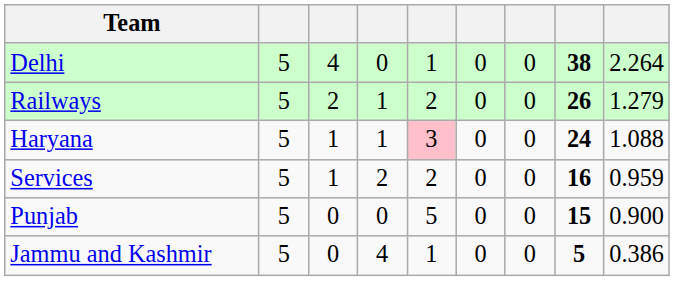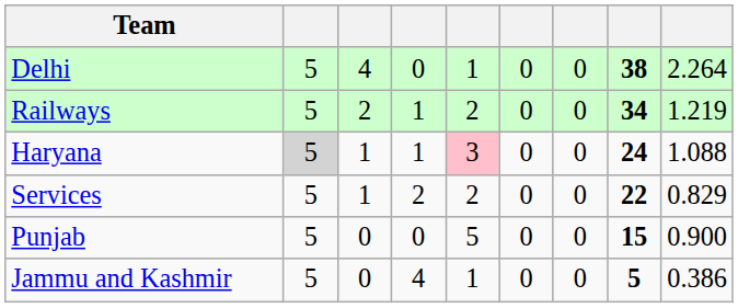 <table class="wikitable" style="text-align:center">
 <tr>
 <th style="width:160px">Team</th>
 <th style="width:25px"></th>
 <th style="width:25px"></th>
 <th style="width:25px"></th>
 <th style="width:25px"></th>
 <th style="width:25px"></th>
 <th style="width:25px"></th>
 <th style="width:25px"></th>
 <th style="width:25px;"></th>
 </tr>
 <tr style="background:#cfc;">
 <td style="text-align:left"><a href='#'>Delhi</a></td>
 <td>5</td>
 <td>4</td>
 <td>0</td>
 <td>1</td>
 <td>0</td>
 <td>0</td>
 <td><strong>38</strong></td>
 <td>2.264</td>
 </tr>
 <tr style="background:#cfc;">
 <td style="text-align:left"><a href='#'>Railways</a></td>
 <td>5</td>
 <td>2</td>
 <td>1</td>
 <td>2</td>
 <td>0</td>
 <td>0</td>
-<td><strong>26</strong></td>
-<td>1.279</td>
+<td><strong>34</strong></td>
+<td>1.219</td>
 </tr>
 <tr>
 <td style="text-align:left"><a href='#'>Haryana</a></td>
-<td>5</td>
+<td style="background: lightgrey;">5</td>
 <td>1</td>
 <td>1</td>
 <td style="background: pink;">3</td>
 <td>0</td>
 <td>0</td>
 <td><strong>24</strong></td>
 <td>1.088</td>
 </tr>
 <tr>
 <td style="text-align:left"><a href='#'>Services</a></td>
 <td>5</td>
 <td>1</td>
 <td>2</td>
 <td>2</td>
 <td>0</td>
 <td>0</td>
-<td><strong>16</strong></td>
-<td>0.959</td>
+<td><strong>22</strong></td>
+<td>0.829</td>
 </tr>
 <tr>
 <td style="text-align:left"><a href='#'>Punjab</a></td>
 <td>5</td>
 <td>0</td>
 <td>0</td>
 <td>5</td>
 <td>0</td>
 <td>0</td>
 <td><strong>15</strong></td>
 <td>0.900</td>
 </tr>
 <tr>
 <td style="text-align:left"><a href='#'>Jammu and Kashmir</a></td>
 <td>5</td>
 <td>0</td>
 <td>4</td>
 <td>1</td>
 <td>0</td>
 <td>0</td>
 <td><strong>5</strong></td>
 <td>0.386</td>
 </tr>
 </table>
